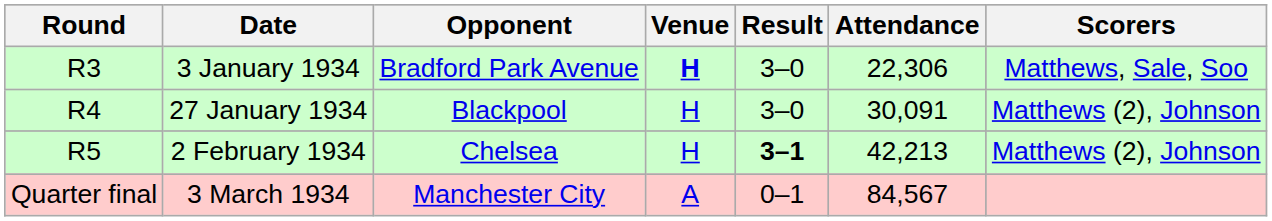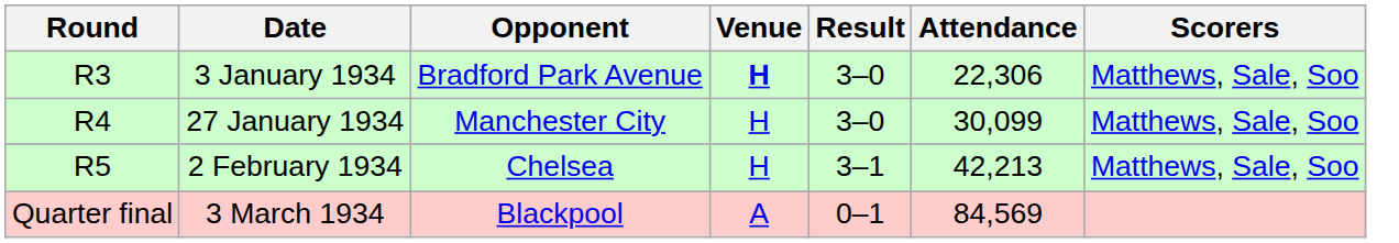 <table class="wikitable" style="font-size:100%; text-align:center">
 <tr>
 <th>Round</th>
 <th>Date</th>
 <th>Opponent</th>
 <th>Venue</th>
 <th>Result</th>
 <th>Attendance</th>
 <th>Scorers</th>
 </tr>
 <tr style="background-color: #CCFFCC;">
 <td>R3</td>
 <td>3 January 1934</td>
 <td><a href='#'>Bradford Park Avenue</a></td>
 <td><strong><a href='#'>H</a></strong></td>
 <td>3–0</td>
 <td>22,306</td>
 <td><a href='#'>Matthews</a>, <a href='#'>Sale</a>, <a href='#'>Soo</a></td>
 </tr>
 <tr style="background-color: #CCFFCC;">
 <td>R4</td>
 <td>27 January 1934</td>
-<td><a href='#'>Blackpool</a></td>
+<td><a href='#'>Manchester City</a></td>
 <td><a href='#'>H</a></td>
 <td>3–0</td>
-<td>30,091</td>
-<td><a href='#'>Matthews</a> (2), <a href='#'>Johnson</a></td>
+<td>30,099</td>
+<td><a href='#'>Matthews</a>, <a href='#'>Sale</a>, <a href='#'>Soo</a></td>
 </tr>
 <tr style="background-color: #CCFFCC;">
 <td>R5</td>
 <td>2 February 1934</td>
 <td><a href='#'>Chelsea</a></td>
 <td><a href='#'>H</a></td>
-<td><strong>3–1</strong></td>
+<td>3–1</td>
 <td>42,213</td>
-<td><a href='#'>Matthews</a> (2), <a href='#'>Johnson</a></td>
+<td><a href='#'>Matthews</a>, <a href='#'>Sale</a>, <a href='#'>Soo</a></td>
 </tr>
 <tr style="background-color: #FFCCCC;">
 <td>Quarter final</td>
 <td>3 March 1934</td>
-<td><a href='#'>Manchester City</a></td>
+<td><a href='#'>Blackpool</a></td>
 <td><a href='#'>A</a></td>
 <td>0–1</td>
-<td>84,567</td>
+<td>84,569</td>
 <td></td>
 </tr>
 </table>
